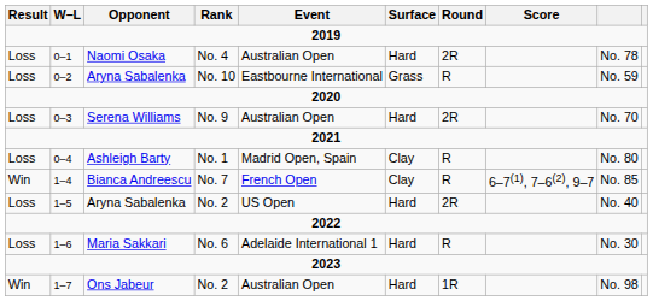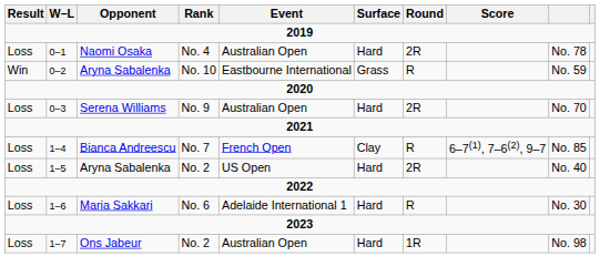 <table class="wikitable sortable">
 <tr>
 <th>Result</th>
 <th class=unsortable>W–L</th>
 <th>Opponent</th>
 <th>Rank</th>
 <th>Event</th>
 <th>Surface</th>
 <th>Round</th>
 <th class=unsortable>Score</th>
 <th></th>
 <th></th>
 </tr>
 <tr>
 <td colspan="10" style="text-align:center"><strong>2019</strong></td>
 </tr>
 <tr>
 <td>Loss</td>
 <td><small>0–1</small></td>
 <td> <a href='#'>Naomi Osaka</a></td>
 <td>No. 4</td>
 <td>Australian Open</td>
 <td>Hard</td>
 <td>2R</td>
 <td></td>
 <td>No. 78</td>
 <td></td>
 </tr>
 <tr>
-<td>Loss</td>
+<td>Win</td>
 <td><small>0–2</small></td>
 <td> <a href='#'>Aryna Sabalenka</a></td>
 <td>No. 10</td>
 <td>Eastbourne International</td>
 <td>Grass</td>
 <td>R</td>
 <td></td>
 <td>No. 59</td>
 <td></td>
 </tr>
 <tr>
 <td colspan="10" style="text-align:center"><strong>2020</strong></td>
 </tr>
 <tr>
 <td>Loss</td>
 <td><small>0–3</small></td>
 <td> <a href='#'>Serena Williams</a></td>
 <td>No. 9</td>
 <td>Australian Open</td>
 <td>Hard</td>
 <td>2R</td>
 <td></td>
 <td>No. 70</td>
 <td></td>
 </tr>
 <tr>
 <td colspan="10" style="text-align:center"><strong>2021</strong></td>
 </tr>
 <tr>
 <td>Loss</td>
-<td><small>0–4</small></td>
-<td> <a href='#'>Ashleigh Barty</a></td>
-<td>No. 1</td>
-<td>Madrid Open, Spain</td>
-<td>Clay</td>
-<td>R</td>
-<td></td>
-<td>No. 80</td>
-<td></td>
-</tr>
-<tr>
-<td>Win</td>
 <td><small>1–4</small></td>
 <td> <a href='#'>Bianca Andreescu</a></td>
 <td>No. 7</td>
 <td><a href='#'>French Open</a></td>
 <td>Clay</td>
 <td>R</td>
 <td>6–7<sup>(1)</sup>, 7–6<sup>(2)</sup>, 9–7</td>
 <td>No. 85</td>
 <td></td>
 </tr>
 <tr>
 <td>Loss</td>
 <td><small>1–5</small></td>
 <td> Aryna Sabalenka</td>
 <td>No. 2</td>
 <td>US Open</td>
 <td>Hard</td>
 <td>2R</td>
 <td></td>
 <td>No. 40</td>
 <td></td>
 </tr>
 <tr>
 <td colspan="10" style="text-align:center"><strong>2022</strong></td>
 </tr>
 <tr>
 <td>Loss</td>
 <td><small>1–6</small></td>
 <td> <a href='#'>Maria Sakkari</a></td>
 <td>No. 6</td>
 <td>Adelaide International 1</td>
 <td>Hard</td>
 <td>R</td>
 <td></td>
 <td>No. 30</td>
 <td></td>
 </tr>
 <tr>
 <td colspan="10" style="text-align:center"><strong>2023</strong></td>
 </tr>
 <tr>
-<td>Win</td>
+<td>Loss</td>
 <td><small>1–7</small></td>
 <td> <a href='#'>Ons Jabeur</a></td>
 <td>No. 2</td>
 <td>Australian Open</td>
 <td>Hard</td>
 <td>1R</td>
 <td></td>
 <td>No. 98</td>
 <td></td>
 </tr>
 </table>
